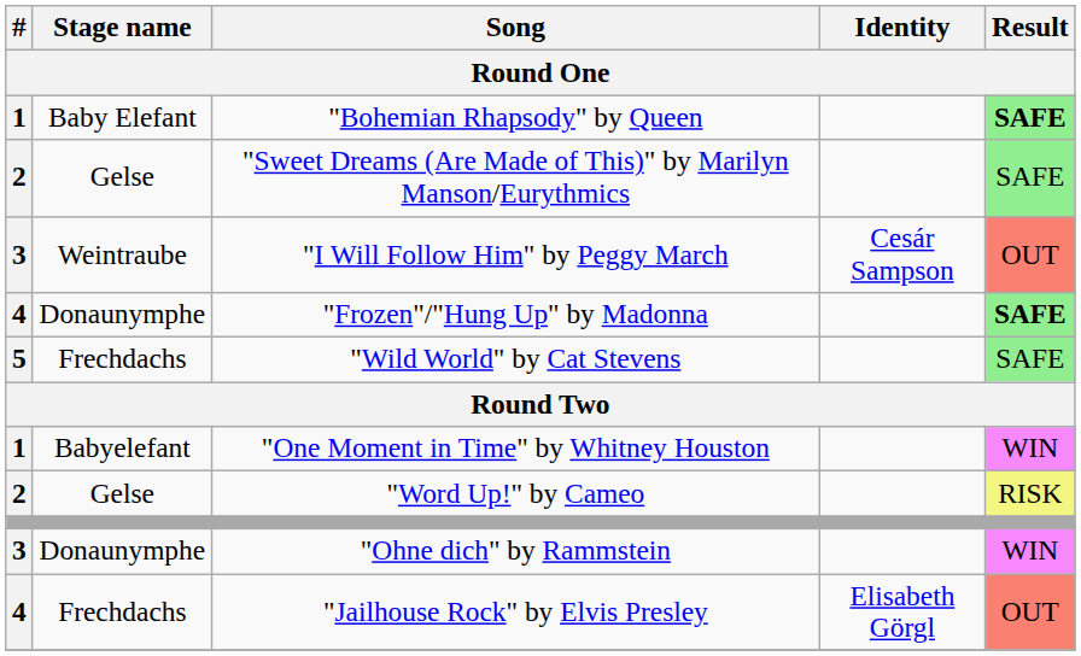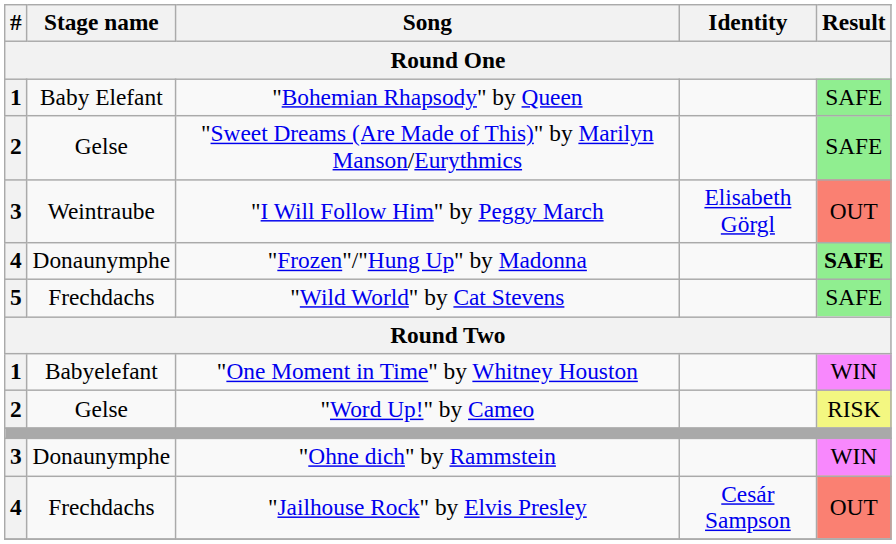 <table class="wikitable plainrowheaders" style="text-align: center;">
 <tr>
 <th>#</th>
 <th>Stage name</th>
 <th>Song</th>
 <th>Identity</th>
 <th>Result</th>
 </tr>
 <tr>
 <th colspan="5">Round One</th>
 </tr>
 <tr>
 <th>1</th>
 <td>Baby Elefant</td>
 <td>"<a href='#'>Bohemian Rhapsody</a>" by <a href='#'>Queen</a></td>
 <td></td>
-<td bgcolor=lightgreen><strong>SAFE</strong></td>
+<td bgcolor=lightgreen>SAFE</td>
 </tr>
 <tr>
 <th>2</th>
 <td>Gelse</td>
 <td>"<a href='#'>Sweet Dreams (Are Made of This)</a>" by <a href='#'>Marilyn Manson</a>/<a href='#'>Eurythmics</a></td>
 <td></td>
 <td bgcolor=lightgreen>SAFE</td>
 </tr>
 <tr>
 <th>3</th>
 <td>Weintraube</td>
 <td>"<a href='#'>I Will Follow Him</a>" by <a href='#'>Peggy March</a></td>
-<td><a href='#'>Cesár Sampson</a></td>
+<td><a href='#'>Elisabeth Görgl</a></td>
 <td bgcolor=salmon>OUT</td>
 </tr>
 <tr>
 <th>4</th>
 <td>Donaunymphe</td>
 <td>"<a href='#'>Frozen</a>"/"<a href='#'>Hung Up</a>" by <a href='#'>Madonna</a></td>
 <td></td>
 <td bgcolor=lightgreen><strong>SAFE</strong></td>
 </tr>
 <tr>
 <th>5</th>
 <td>Frechdachs</td>
 <td>"<a href='#'>Wild World</a>" by <a href='#'>Cat Stevens</a></td>
 <td></td>
 <td bgcolor=lightgreen>SAFE</td>
 </tr>
 <tr>
 <th colspan="5">Round Two</th>
 </tr>
 <tr>
 <th>1</th>
 <td>Babyelefant</td>
 <td>"<a href='#'>One Moment in Time</a>" by <a href='#'>Whitney Houston</a></td>
 <td></td>
 <td bgcolor="#F888FD">WIN</td>
 </tr>
 <tr>
 <th>2</th>
 <td>Gelse</td>
 <td>"<a href='#'>Word Up!</a>" by <a href='#'>Cameo</a></td>
 <td></td>
 <td bgcolor="#F3F781">RISK</td>
 </tr>
 <tr>
 <td colspan="5" style="background:darkgray"></td>
 </tr>
 <tr>
 <th>3</th>
 <td>Donaunymphe</td>
 <td>"<a href='#'>Ohne dich</a>" by <a href='#'>Rammstein</a></td>
 <td></td>
 <td bgcolor="#F888FD">WIN</td>
 </tr>
 <tr>
 <th>4</th>
 <td>Frechdachs</td>
 <td>"<a href='#'>Jailhouse Rock</a>" by <a href='#'>Elvis Presley</a></td>
-<td><a href='#'>Elisabeth Görgl</a></td>
+<td><a href='#'>Cesár Sampson</a></td>
 <td bgcolor=salmon>OUT</td>
 </tr>
 <tr>
 </tr>
 </table>
